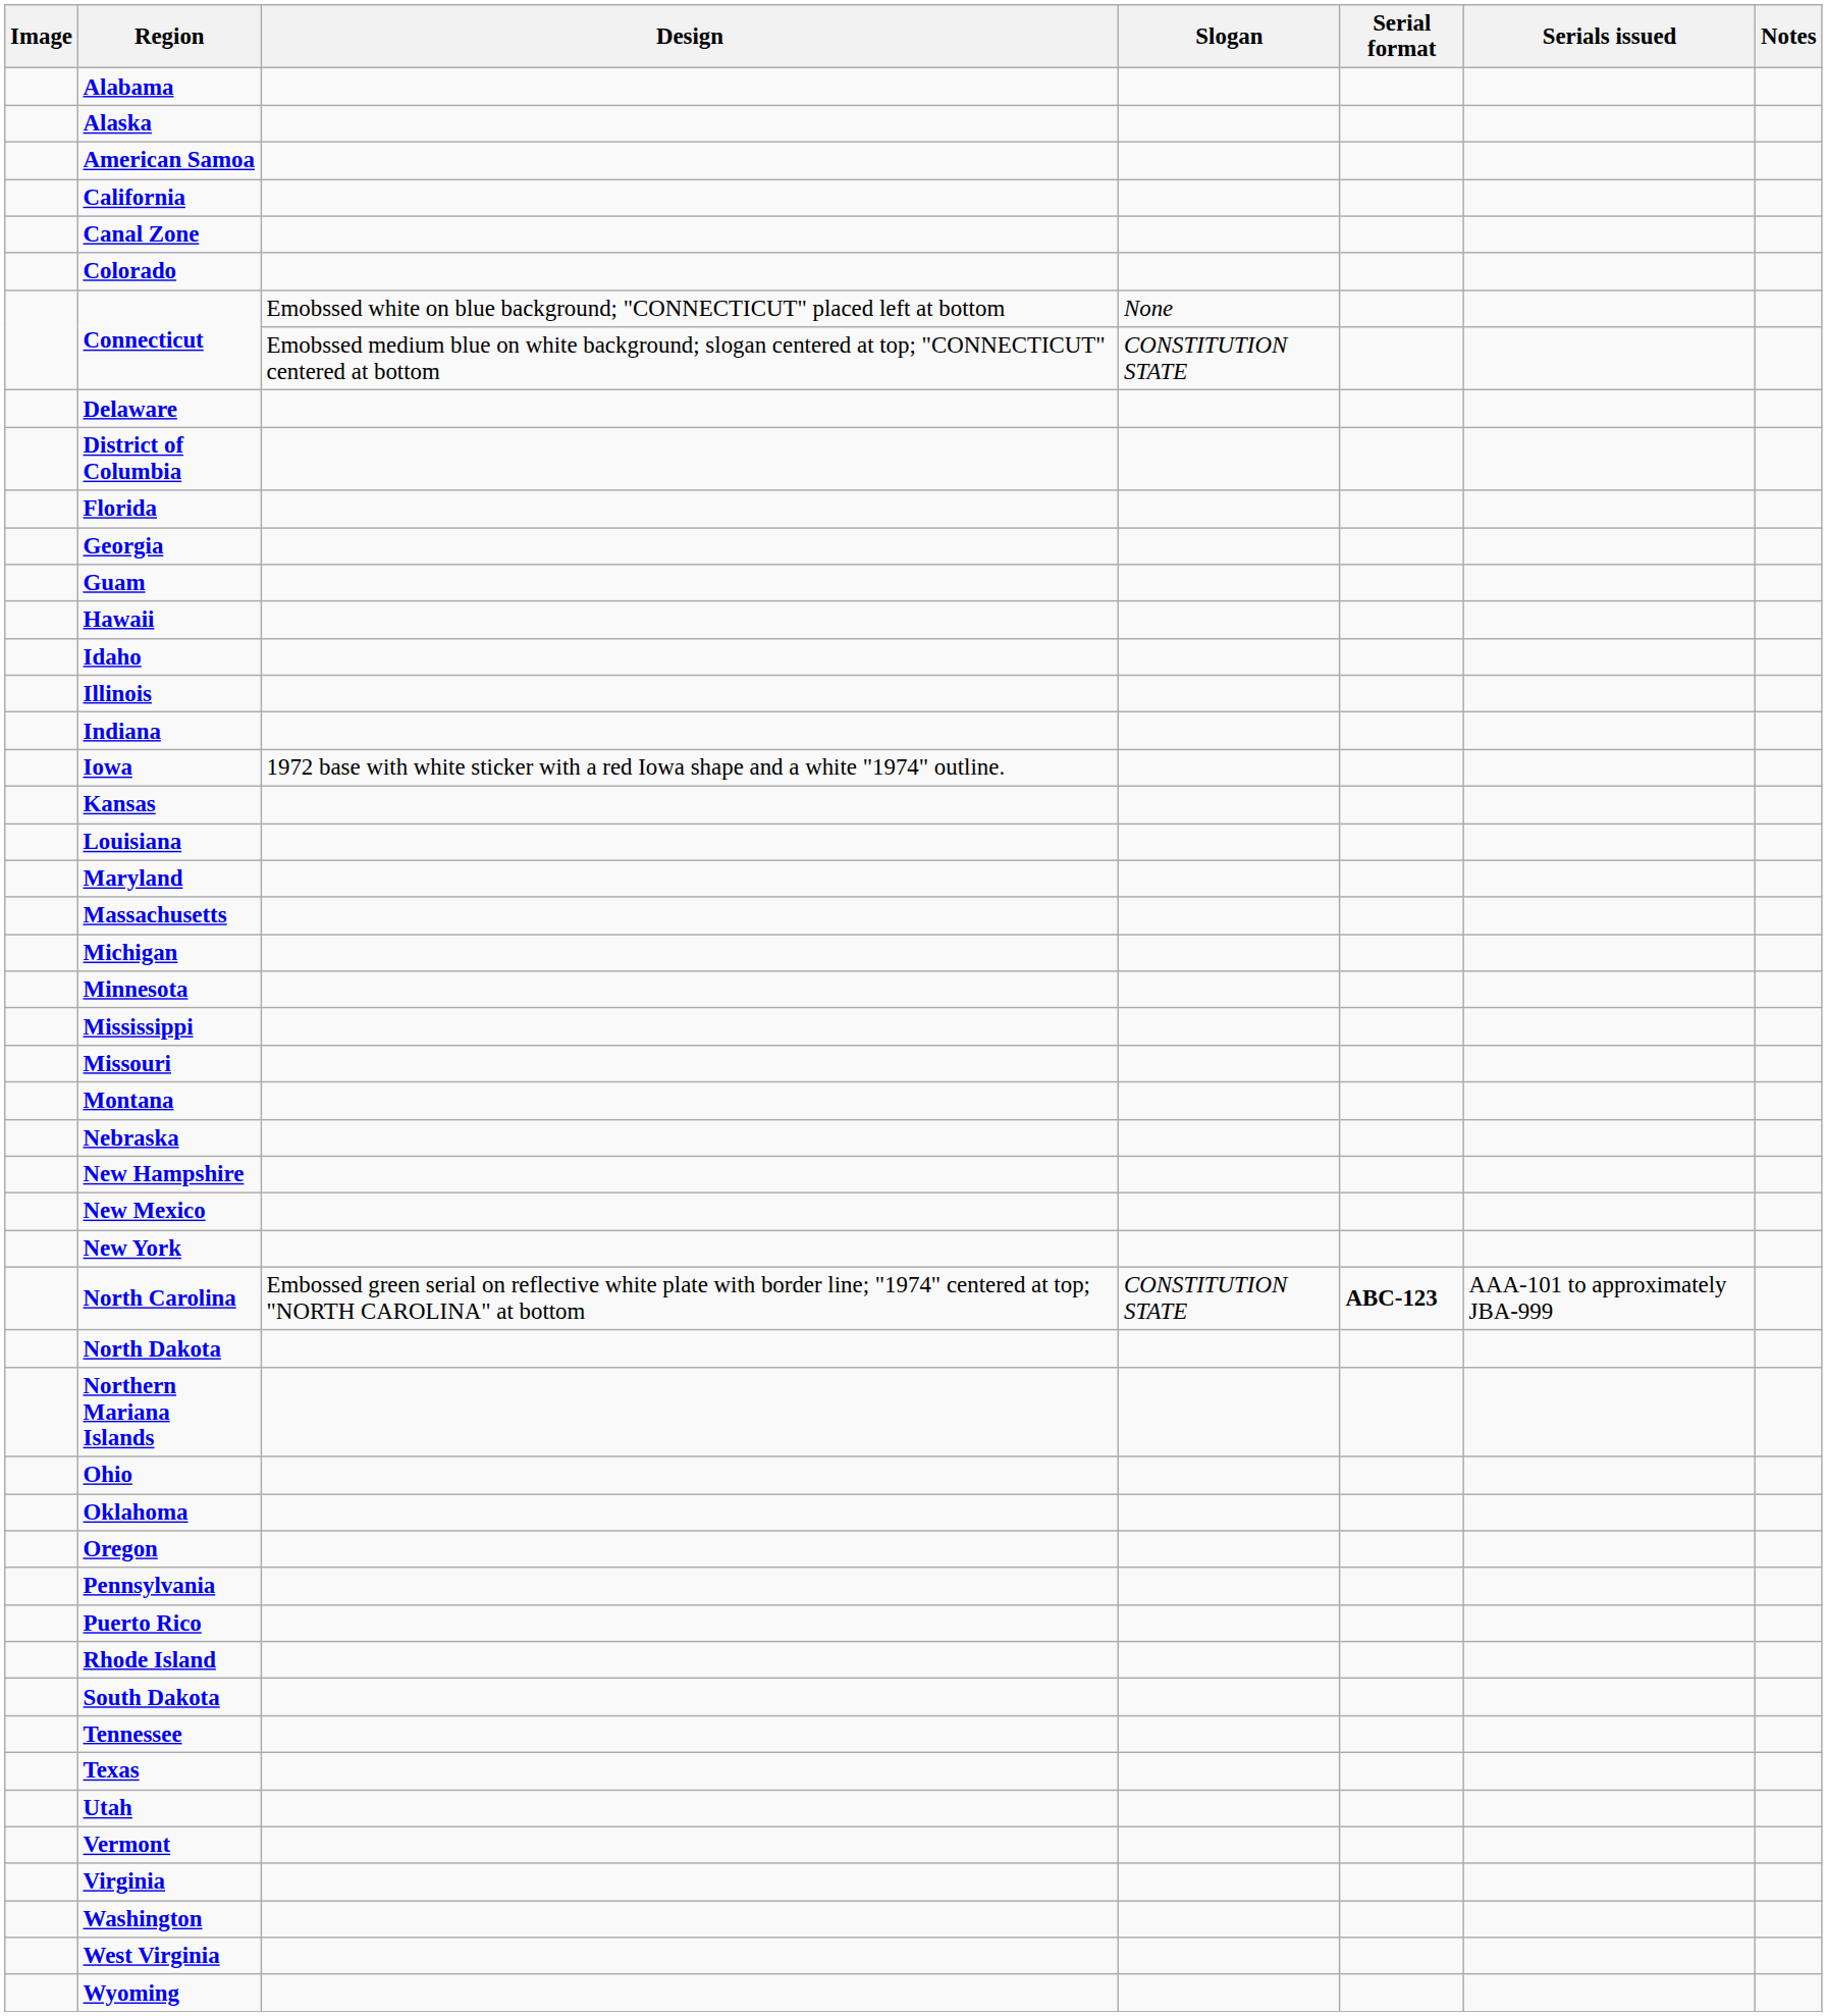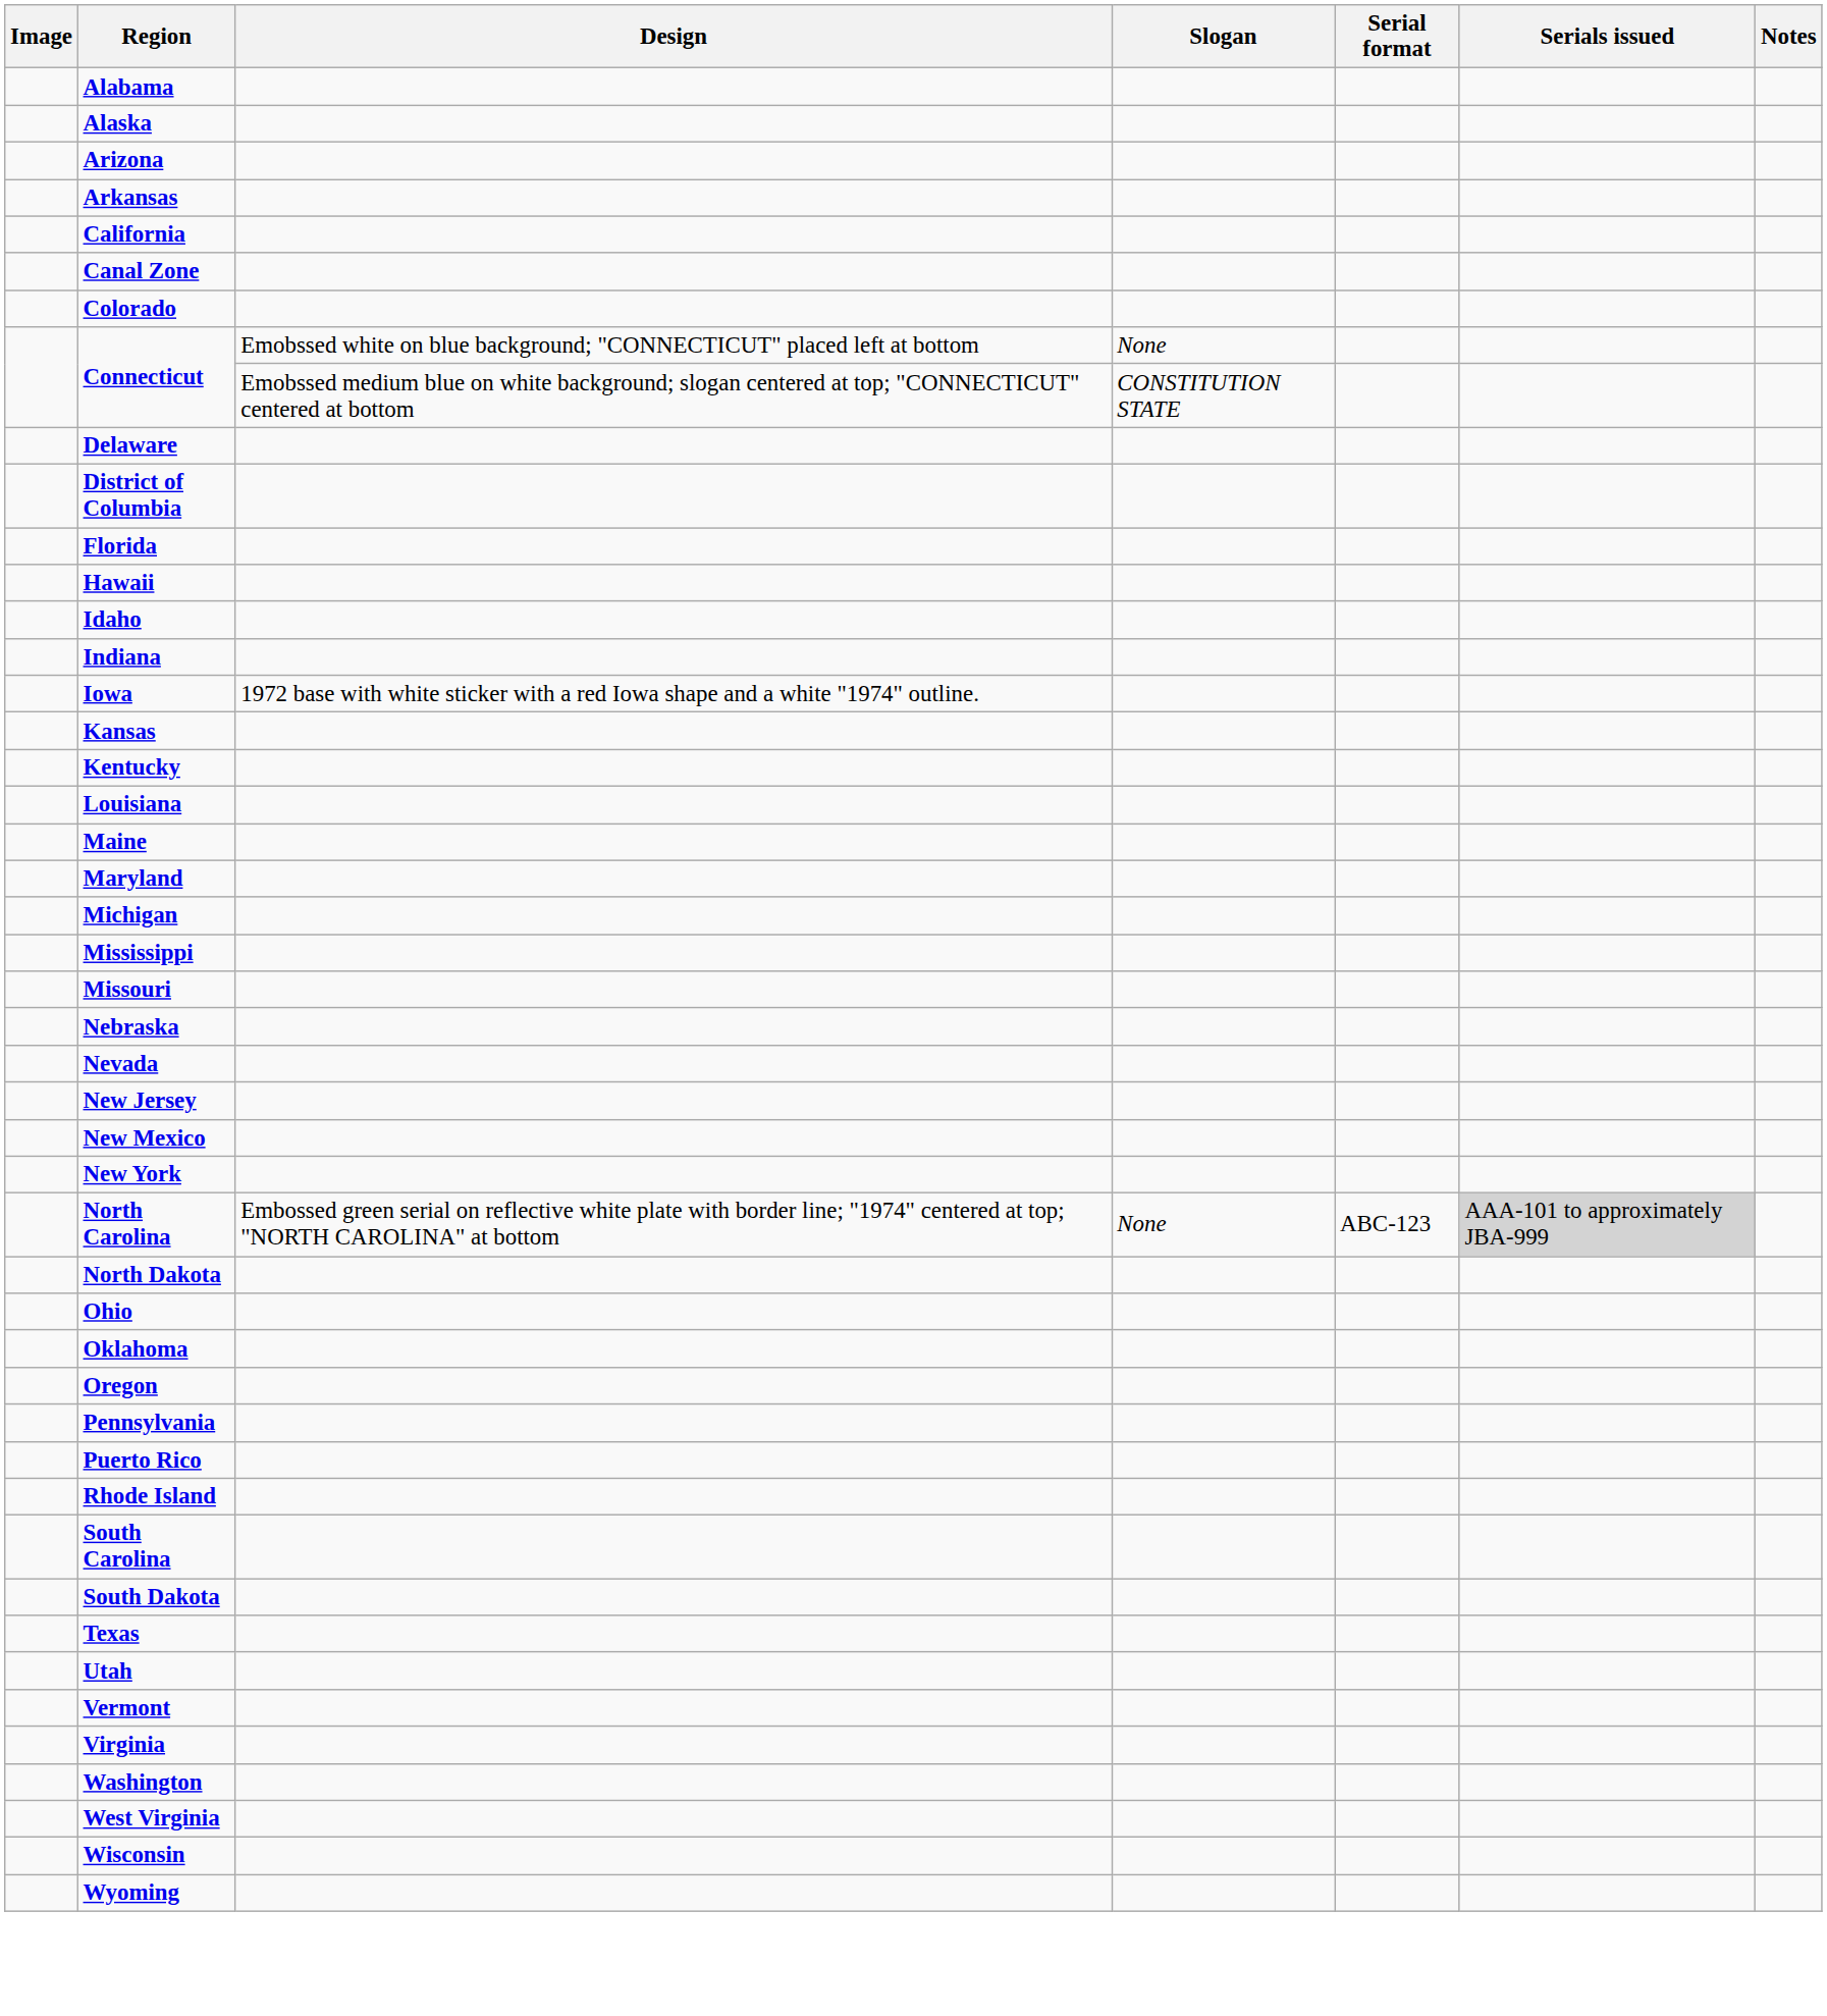 <table class="wikitable">
 <tr>
 <th>Image</th>
 <th>Region</th>
 <th>Design</th>
 <th>Slogan</th>
 <th>Serial format</th>
 <th>Serials issued</th>
 <th>Notes</th>
 </tr>
 <tr>
 <td></td>
 <td><strong><a href='#'>Alabama</a></strong></td>
 <td></td>
 <td></td>
 <td></td>
 <td></td>
 <td></td>
 </tr>
 <tr>
 <td></td>
 <td><strong><a href='#'>Alaska</a></strong></td>
 <td></td>
 <td></td>
 <td></td>
 <td></td>
 <td></td>
 </tr>
 <tr>
 <td></td>
-<td><strong><a href='#'>American Samoa</a></strong></td>
+<td><strong><a href='#'>Arizona</a></strong></td>
+<td></td>
+<td></td>
+<td></td>
+<td></td>
+<td></td>
+</tr>
+<tr>
+<td></td>
+<td><strong><a href='#'>Arkansas</a></strong></td>
 <td></td>
 <td></td>
 <td></td>
 <td></td>
 <td></td>
 </tr>
 <tr>
 <td></td>
 <td><strong><a href='#'>California</a></strong></td>
 <td></td>
 <td></td>
 <td></td>
 <td></td>
 <td></td>
 </tr>
 <tr>
 <td></td>
 <td><strong><a href='#'>Canal Zone</a></strong></td>
 <td></td>
 <td></td>
 <td></td>
 <td></td>
 <td></td>
 </tr>
 <tr>
 <td></td>
 <td><strong><a href='#'>Colorado</a></strong></td>
 <td></td>
 <td></td>
 <td></td>
 <td></td>
 <td></td>
 </tr>
 <tr>
 <td rowspan="2"><br></td>
 <td rowspan="2"><strong><a href='#'>Connecticut</a></strong></td>
 <td>Emobssed white on blue background; "CONNECTICUT" placed left at bottom</td>
 <td><em>None</em></td>
 <td></td>
 <td></td>
 <td></td>
 </tr>
 <tr>
 <td>Emobssed medium blue on white background; slogan centered at top; "CONNECTICUT" centered at bottom</td>
 <td><em>CONSTITUTION STATE</em></td>
 <td></td>
 <td></td>
 <td></td>
 </tr>
 <tr>
 <td></td>
 <td><strong><a href='#'>Delaware</a></strong></td>
 <td></td>
 <td></td>
 <td></td>
 <td></td>
 <td></td>
 </tr>
 <tr>
 <td></td>
 <td><strong><a href='#'>District of<br>Columbia</a></strong></td>
 <td></td>
 <td></td>
 <td></td>
 <td></td>
 <td></td>
 </tr>
 <tr>
 <td></td>
 <td><strong><a href='#'>Florida</a></strong></td>
 <td></td>
 <td></td>
 <td></td>
 <td></td>
 <td></td>
 </tr>
 <tr>
 <td></td>
-<td><strong><a href='#'>Georgia</a></strong></td>
-<td></td>
-<td></td>
-<td></td>
-<td></td>
-<td></td>
-</tr>
-<tr>
-<td></td>
-<td><strong><a href='#'>Guam</a></strong></td>
-<td></td>
-<td></td>
-<td></td>
-<td></td>
-<td></td>
-</tr>
-<tr>
-<td></td>
 <td><strong><a href='#'>Hawaii</a></strong></td>
 <td></td>
 <td></td>
 <td></td>
 <td></td>
 <td></td>
 </tr>
 <tr>
 <td></td>
 <td><strong><a href='#'>Idaho</a></strong></td>
-<td></td>
-<td></td>
-<td></td>
-<td></td>
-<td></td>
-</tr>
-<tr>
-<td></td>
-<td><strong><a href='#'>Illinois</a></strong></td>
 <td></td>
 <td></td>
 <td></td>
 <td></td>
 <td></td>
 </tr>
 <tr>
 <td></td>
 <td><strong><a href='#'>Indiana</a></strong></td>
 <td></td>
 <td></td>
 <td></td>
 <td></td>
 <td></td>
 </tr>
 <tr>
 <td></td>
 <td><strong><a href='#'>Iowa</a></strong></td>
 <td>1972 base with white sticker with a red Iowa shape and a white "1974" outline.</td>
 <td></td>
 <td></td>
 <td></td>
 <td></td>
 </tr>
 <tr>
 <td></td>
 <td><strong><a href='#'>Kansas</a></strong></td>
 <td></td>
 <td></td>
 <td></td>
 <td></td>
 <td></td>
 </tr>
 <tr>
 <td></td>
+<td><strong><a href='#'>Kentucky</a></strong></td>
+<td></td>
+<td></td>
+<td></td>
+<td></td>
+<td></td>
+</tr>
+<tr>
+<td></td>
 <td><strong><a href='#'>Louisiana</a></strong></td>
+<td></td>
+<td></td>
+<td></td>
+<td></td>
+<td></td>
+</tr>
+<tr>
+<td></td>
+<td><strong><a href='#'>Maine</a></strong></td>
 <td></td>
 <td></td>
 <td></td>
 <td></td>
 <td></td>
 </tr>
 <tr>
 <td></td>
 <td><strong><a href='#'>Maryland</a></strong></td>
 <td></td>
 <td></td>
 <td></td>
 <td></td>
 <td></td>
 </tr>
 <tr>
 <td></td>
-<td><strong><a href='#'>Massachusetts</a></strong></td>
-<td></td>
-<td></td>
-<td></td>
-<td></td>
-<td></td>
-</tr>
-<tr>
-<td></td>
 <td><strong><a href='#'>Michigan</a></strong></td>
-<td></td>
-<td></td>
-<td></td>
-<td></td>
-<td></td>
-</tr>
-<tr>
-<td></td>
-<td><strong><a href='#'>Minnesota</a></strong></td>
 <td></td>
 <td></td>
 <td></td>
 <td></td>
 <td></td>
 </tr>
 <tr>
 <td></td>
 <td><strong><a href='#'>Mississippi</a></strong></td>
 <td></td>
 <td></td>
 <td></td>
 <td></td>
 <td></td>
 </tr>
 <tr>
 <td></td>
 <td><strong><a href='#'>Missouri</a></strong></td>
 <td></td>
 <td></td>
 <td></td>
 <td></td>
 <td></td>
 </tr>
 <tr>
 <td></td>
-<td><strong><a href='#'>Montana</a></strong></td>
-<td></td>
-<td></td>
-<td></td>
-<td></td>
-<td></td>
-</tr>
-<tr>
-<td></td>
 <td><strong><a href='#'>Nebraska</a></strong></td>
 <td></td>
 <td></td>
 <td></td>
 <td></td>
 <td></td>
 </tr>
 <tr>
 <td></td>
-<td><strong><a href='#'>New Hampshire</a></strong></td>
+<td><strong><a href='#'>Nevada</a></strong></td>
+<td></td>
+<td></td>
+<td></td>
+<td></td>
+<td></td>
+</tr>
+<tr>
+<td></td>
+<td><strong><a href='#'>New Jersey</a></strong></td>
 <td></td>
 <td></td>
 <td></td>
 <td></td>
 <td></td>
 </tr>
 <tr>
 <td></td>
 <td><strong><a href='#'>New Mexico</a></strong></td>
 <td></td>
 <td></td>
 <td></td>
 <td></td>
 <td></td>
 </tr>
 <tr>
 <td></td>
 <td><strong><a href='#'>New York</a></strong></td>
 <td></td>
 <td></td>
 <td></td>
 <td></td>
 <td></td>
 </tr>
 <tr>
 <td></td>
 <td><strong><a href='#'>North Carolina</a></strong></td>
 <td>Embossed green serial on reflective white plate with border line; "1974" centered at top; "NORTH CAROLINA" at bottom</td>
-<td><em>CONSTITUTION STATE</em></td>
-<td><strong>ABC-123</strong></td>
-<td>AAA-101 to approximately JBA-999</td>
+<td><em>None</em></td>
+<td>ABC-123</td>
+<td style="background: lightgrey;">AAA-101 to approximately JBA-999</td>
 <td></td>
 </tr>
 <tr>
 <td></td>
 <td><strong><a href='#'>North Dakota</a></strong></td>
-<td></td>
-<td></td>
-<td></td>
-<td></td>
-<td></td>
-</tr>
-<tr>
-<td></td>
-<td><strong><a href='#'>Northern Mariana<br> Islands</a></strong></td>
 <td></td>
 <td></td>
 <td></td>
 <td></td>
 <td></td>
 </tr>
 <tr>
 <td></td>
 <td><strong><a href='#'>Ohio</a></strong></td>
 <td></td>
 <td></td>
 <td></td>
 <td></td>
 <td></td>
 </tr>
 <tr>
 <td></td>
 <td><strong><a href='#'>Oklahoma</a></strong></td>
 <td></td>
 <td></td>
 <td></td>
 <td></td>
 <td></td>
 </tr>
 <tr>
 <td></td>
 <td><strong><a href='#'>Oregon</a></strong></td>
 <td></td>
 <td></td>
 <td></td>
 <td></td>
 <td></td>
 </tr>
 <tr>
 <td></td>
 <td><strong><a href='#'>Pennsylvania</a></strong></td>
 <td></td>
 <td></td>
 <td></td>
 <td></td>
 <td></td>
 </tr>
 <tr>
 <td></td>
 <td><strong><a href='#'>Puerto Rico</a></strong></td>
 <td></td>
 <td></td>
 <td></td>
 <td></td>
 <td></td>
 </tr>
 <tr>
 <td></td>
 <td><strong><a href='#'>Rhode Island</a></strong></td>
 <td></td>
 <td></td>
 <td></td>
 <td></td>
 <td></td>
 </tr>
 <tr>
 <td></td>
-<td><strong><a href='#'>South Dakota</a></strong></td>
+<td><strong><a href='#'>South Carolina</a></strong></td>
 <td></td>
 <td></td>
 <td></td>
 <td></td>
 <td></td>
 </tr>
 <tr>
 <td></td>
-<td><strong><a href='#'>Tennessee</a></strong></td>
+<td><strong><a href='#'>South Dakota</a></strong></td>
 <td></td>
 <td></td>
 <td></td>
 <td></td>
 <td></td>
 </tr>
 <tr>
 <td></td>
 <td><strong><a href='#'>Texas</a></strong></td>
 <td></td>
 <td></td>
 <td></td>
 <td></td>
 <td></td>
 </tr>
 <tr>
 <td></td>
 <td><strong><a href='#'>Utah</a></strong></td>
 <td></td>
 <td></td>
 <td></td>
 <td></td>
 <td></td>
 </tr>
 <tr>
 <td></td>
 <td><strong><a href='#'>Vermont</a></strong></td>
 <td></td>
 <td></td>
 <td></td>
 <td></td>
 <td></td>
 </tr>
 <tr>
 <td></td>
 <td><strong><a href='#'>Virginia</a></strong></td>
 <td></td>
 <td></td>
 <td></td>
 <td></td>
 <td></td>
 </tr>
 <tr>
 <td></td>
 <td><strong><a href='#'>Washington</a></strong></td>
 <td></td>
 <td></td>
 <td></td>
 <td></td>
 <td></td>
 </tr>
 <tr>
 <td></td>
 <td><strong><a href='#'>West Virginia</a></strong></td>
 <td></td>
 <td></td>
 <td></td>
 <td></td>
 <td></td>
 </tr>
 <tr>
 <td></td>
+<td><strong><a href='#'>Wisconsin</a></strong></td>
+<td></td>
+<td></td>
+<td></td>
+<td></td>
+<td></td>
+</tr>
+<tr>
+<td></td>
 <td><strong><a href='#'>Wyoming</a></strong></td>
 <td></td>
 <td></td>
 <td></td>
 <td></td>
 <td></td>
 </tr>
 </table>
